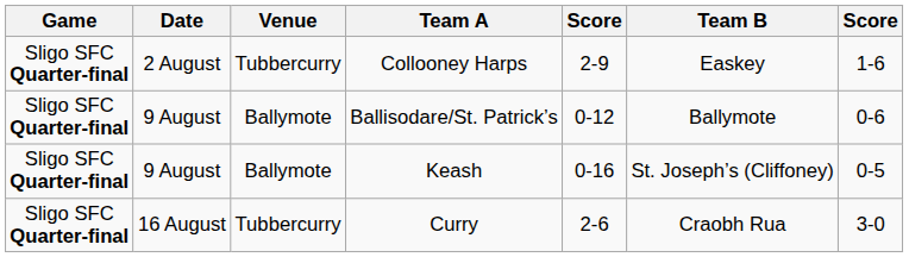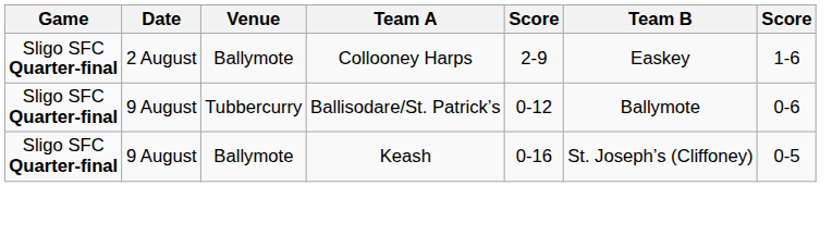 <table class="wikitable">
 <tr>
 <th>Game</th>
 <th>Date</th>
 <th>Venue</th>
 <th>Team A</th>
 <th>Score</th>
 <th>Team B</th>
 <th>Score</th>
 </tr>
 <tr align="center">
 <td>Sligo SFC<br><strong>Quarter-final</strong></td>
 <td>2 August</td>
-<td>Tubbercurry</td>
+<td>Ballymote</td>
 <td>Collooney Harps</td>
 <td>2-9</td>
 <td>Easkey</td>
 <td>1-6</td>
 </tr>
 <tr align="center">
 <td>Sligo SFC<br><strong>Quarter-final</strong></td>
 <td>9 August</td>
-<td>Ballymote</td>
+<td>Tubbercurry</td>
 <td>Ballisodare/St. Patrick’s</td>
 <td>0-12</td>
 <td>Ballymote</td>
 <td>0-6</td>
 </tr>
 <tr align="center">
 <td>Sligo SFC<br><strong>Quarter-final</strong></td>
 <td>9 August</td>
 <td>Ballymote</td>
 <td>Keash</td>
 <td>0-16</td>
 <td>St. Joseph’s (Cliffoney)</td>
 <td>0-5</td>
 </tr>
-<tr align="center">
-<td>Sligo SFC<br><strong>Quarter-final</strong></td>
-<td>16 August</td>
-<td>Tubbercurry</td>
-<td>Curry</td>
-<td>2-6</td>
-<td>Craobh Rua</td>
-<td>3-0</td>
-</tr>
 </table>
